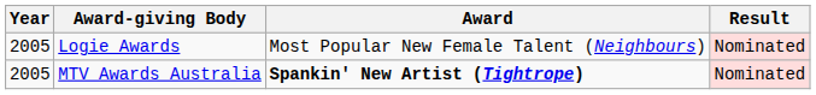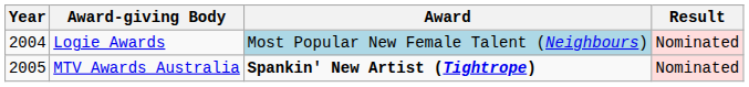 <table class="wikitable">
 <tr>
 <th>Year</th>
 <th>Award-giving Body</th>
 <th>Award</th>
 <th>Result</th>
 </tr>
 <tr>
-<td>2005</td>
+<td>2004</td>
 <td><a href='#'>Logie Awards</a></td>
-<td>Most Popular New Female Talent (<em><a href='#'>Neighbours</a></em>)</td>
+<td style="background: lightblue;">Most Popular New Female Talent (<em><a href='#'>Neighbours</a></em>)</td>
 <td style="background: #ffdddd">Nominated</td>
 </tr>
 <tr>
 <td>2005</td>
 <td><a href='#'>MTV Awards Australia</a></td>
 <td><strong>Spankin' New Artist (<em><a href='#'>Tightrope</a></em>)</strong></td>
 <td style="background: #ffdddd">Nominated</td>
 </tr>
 </table>
